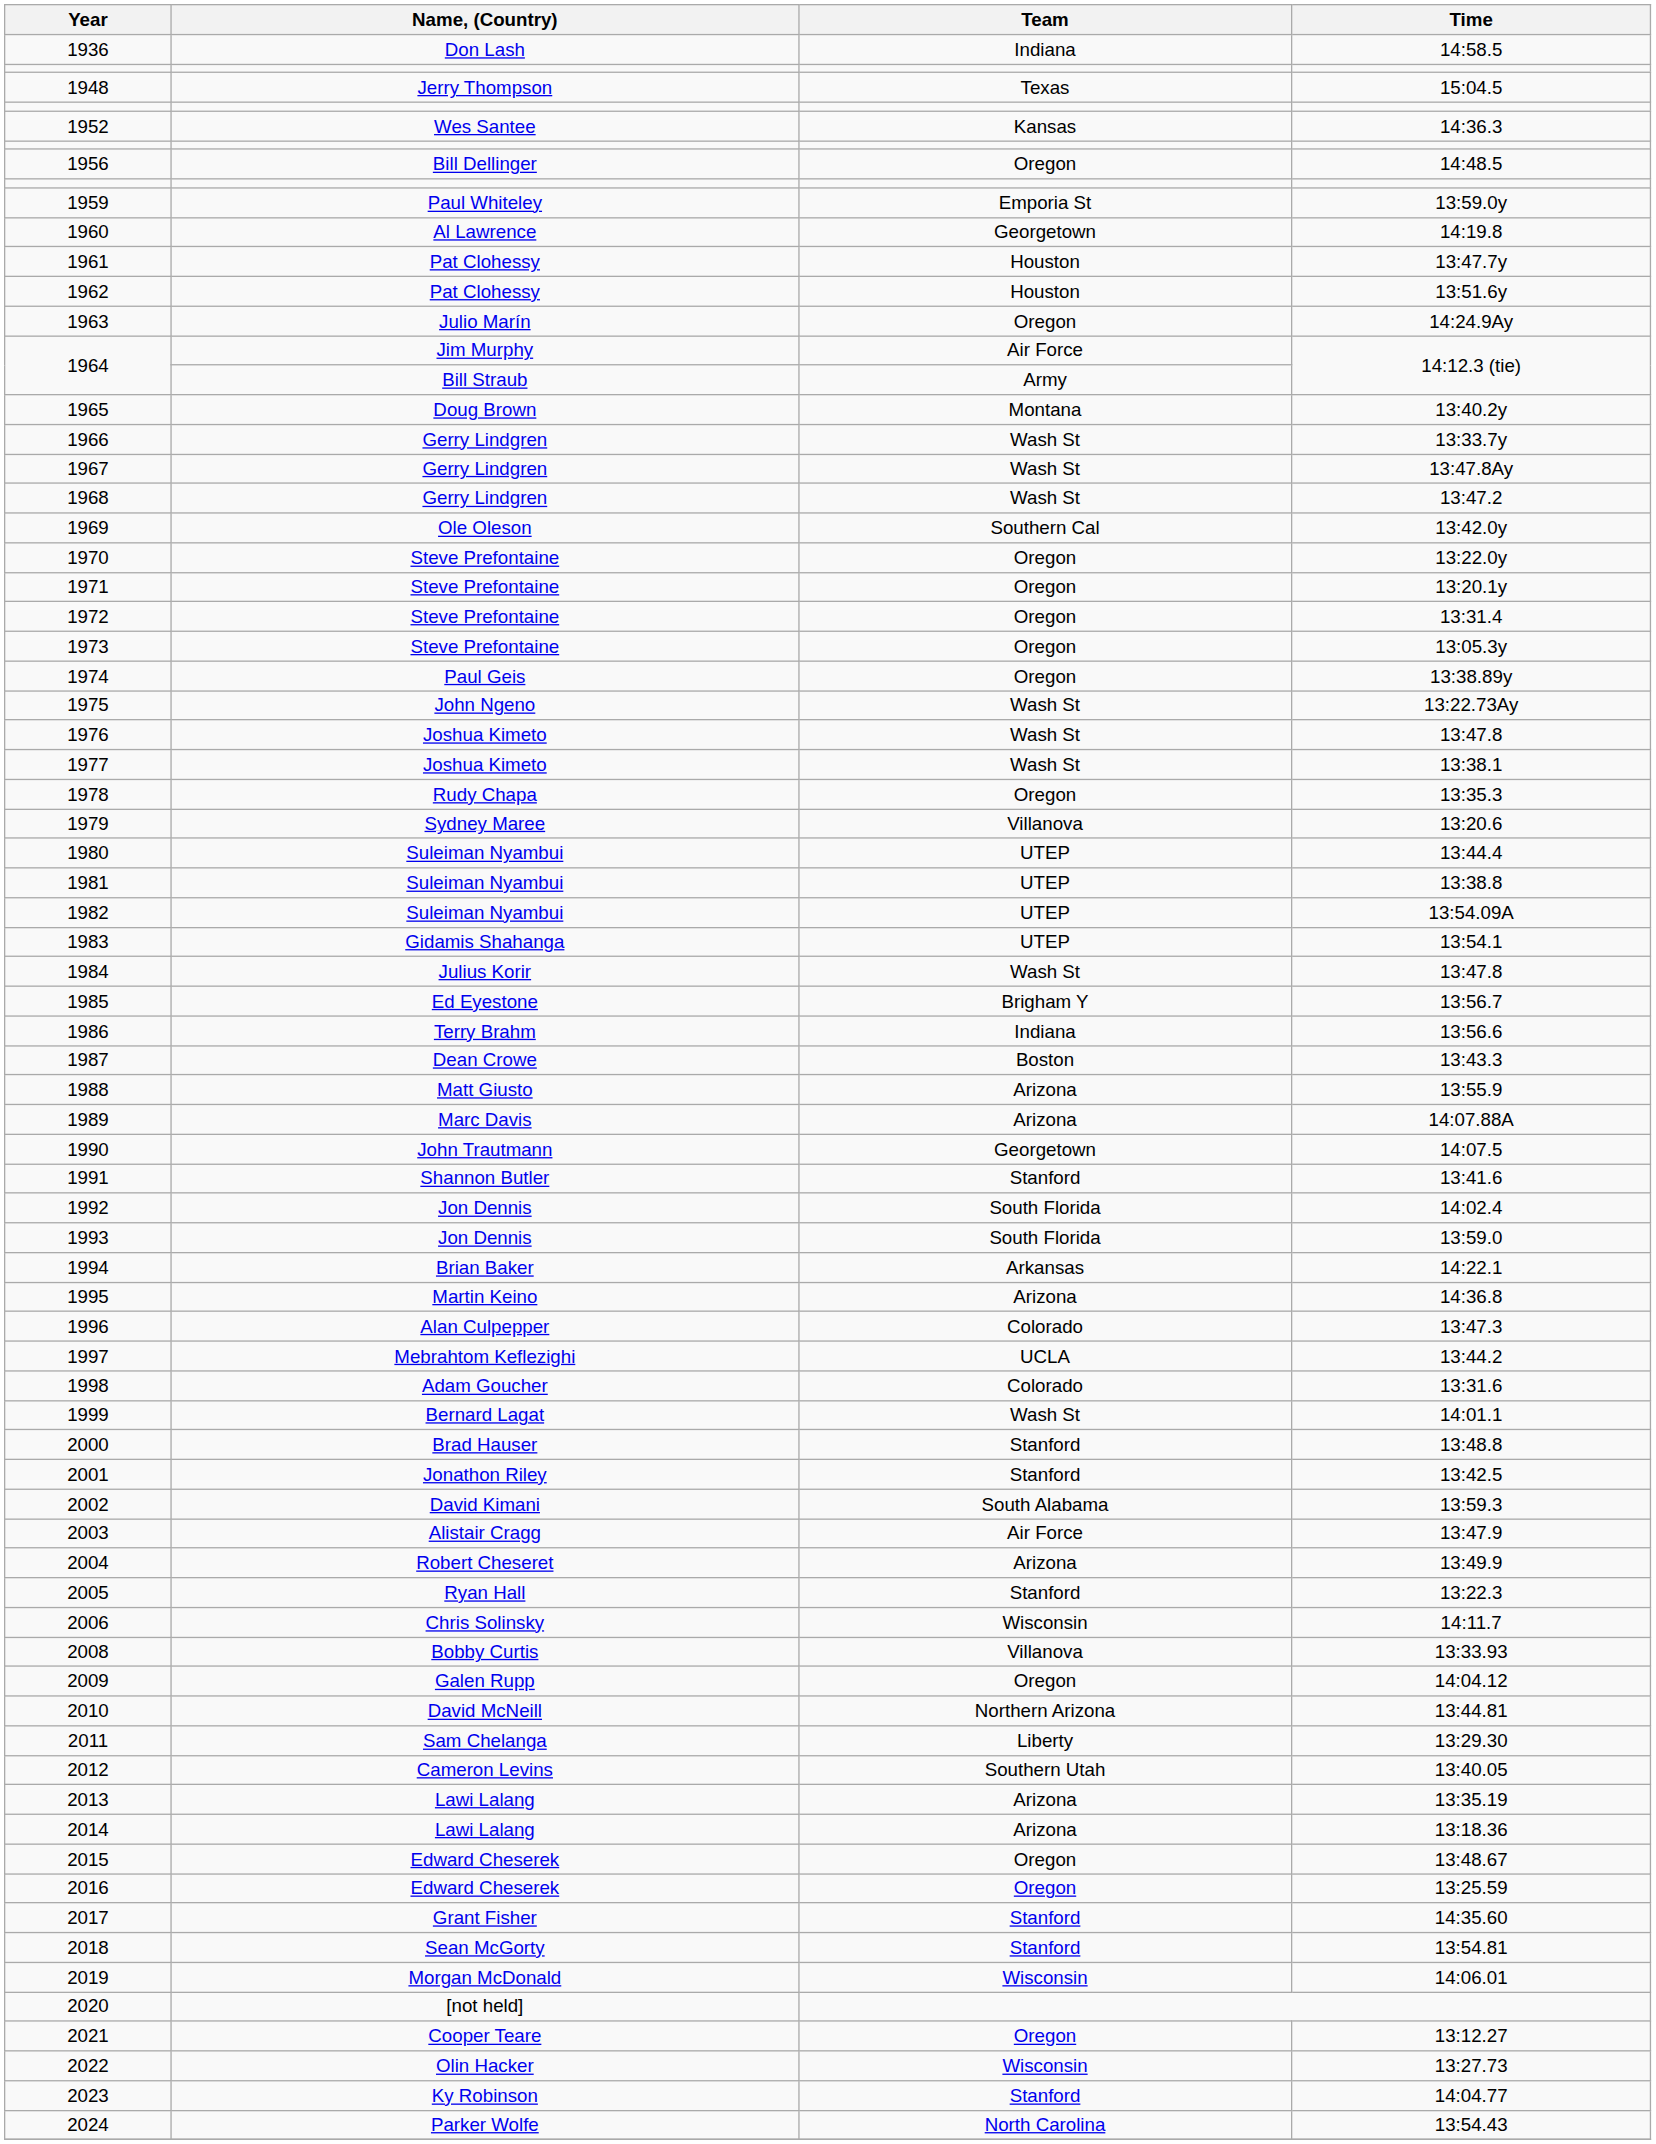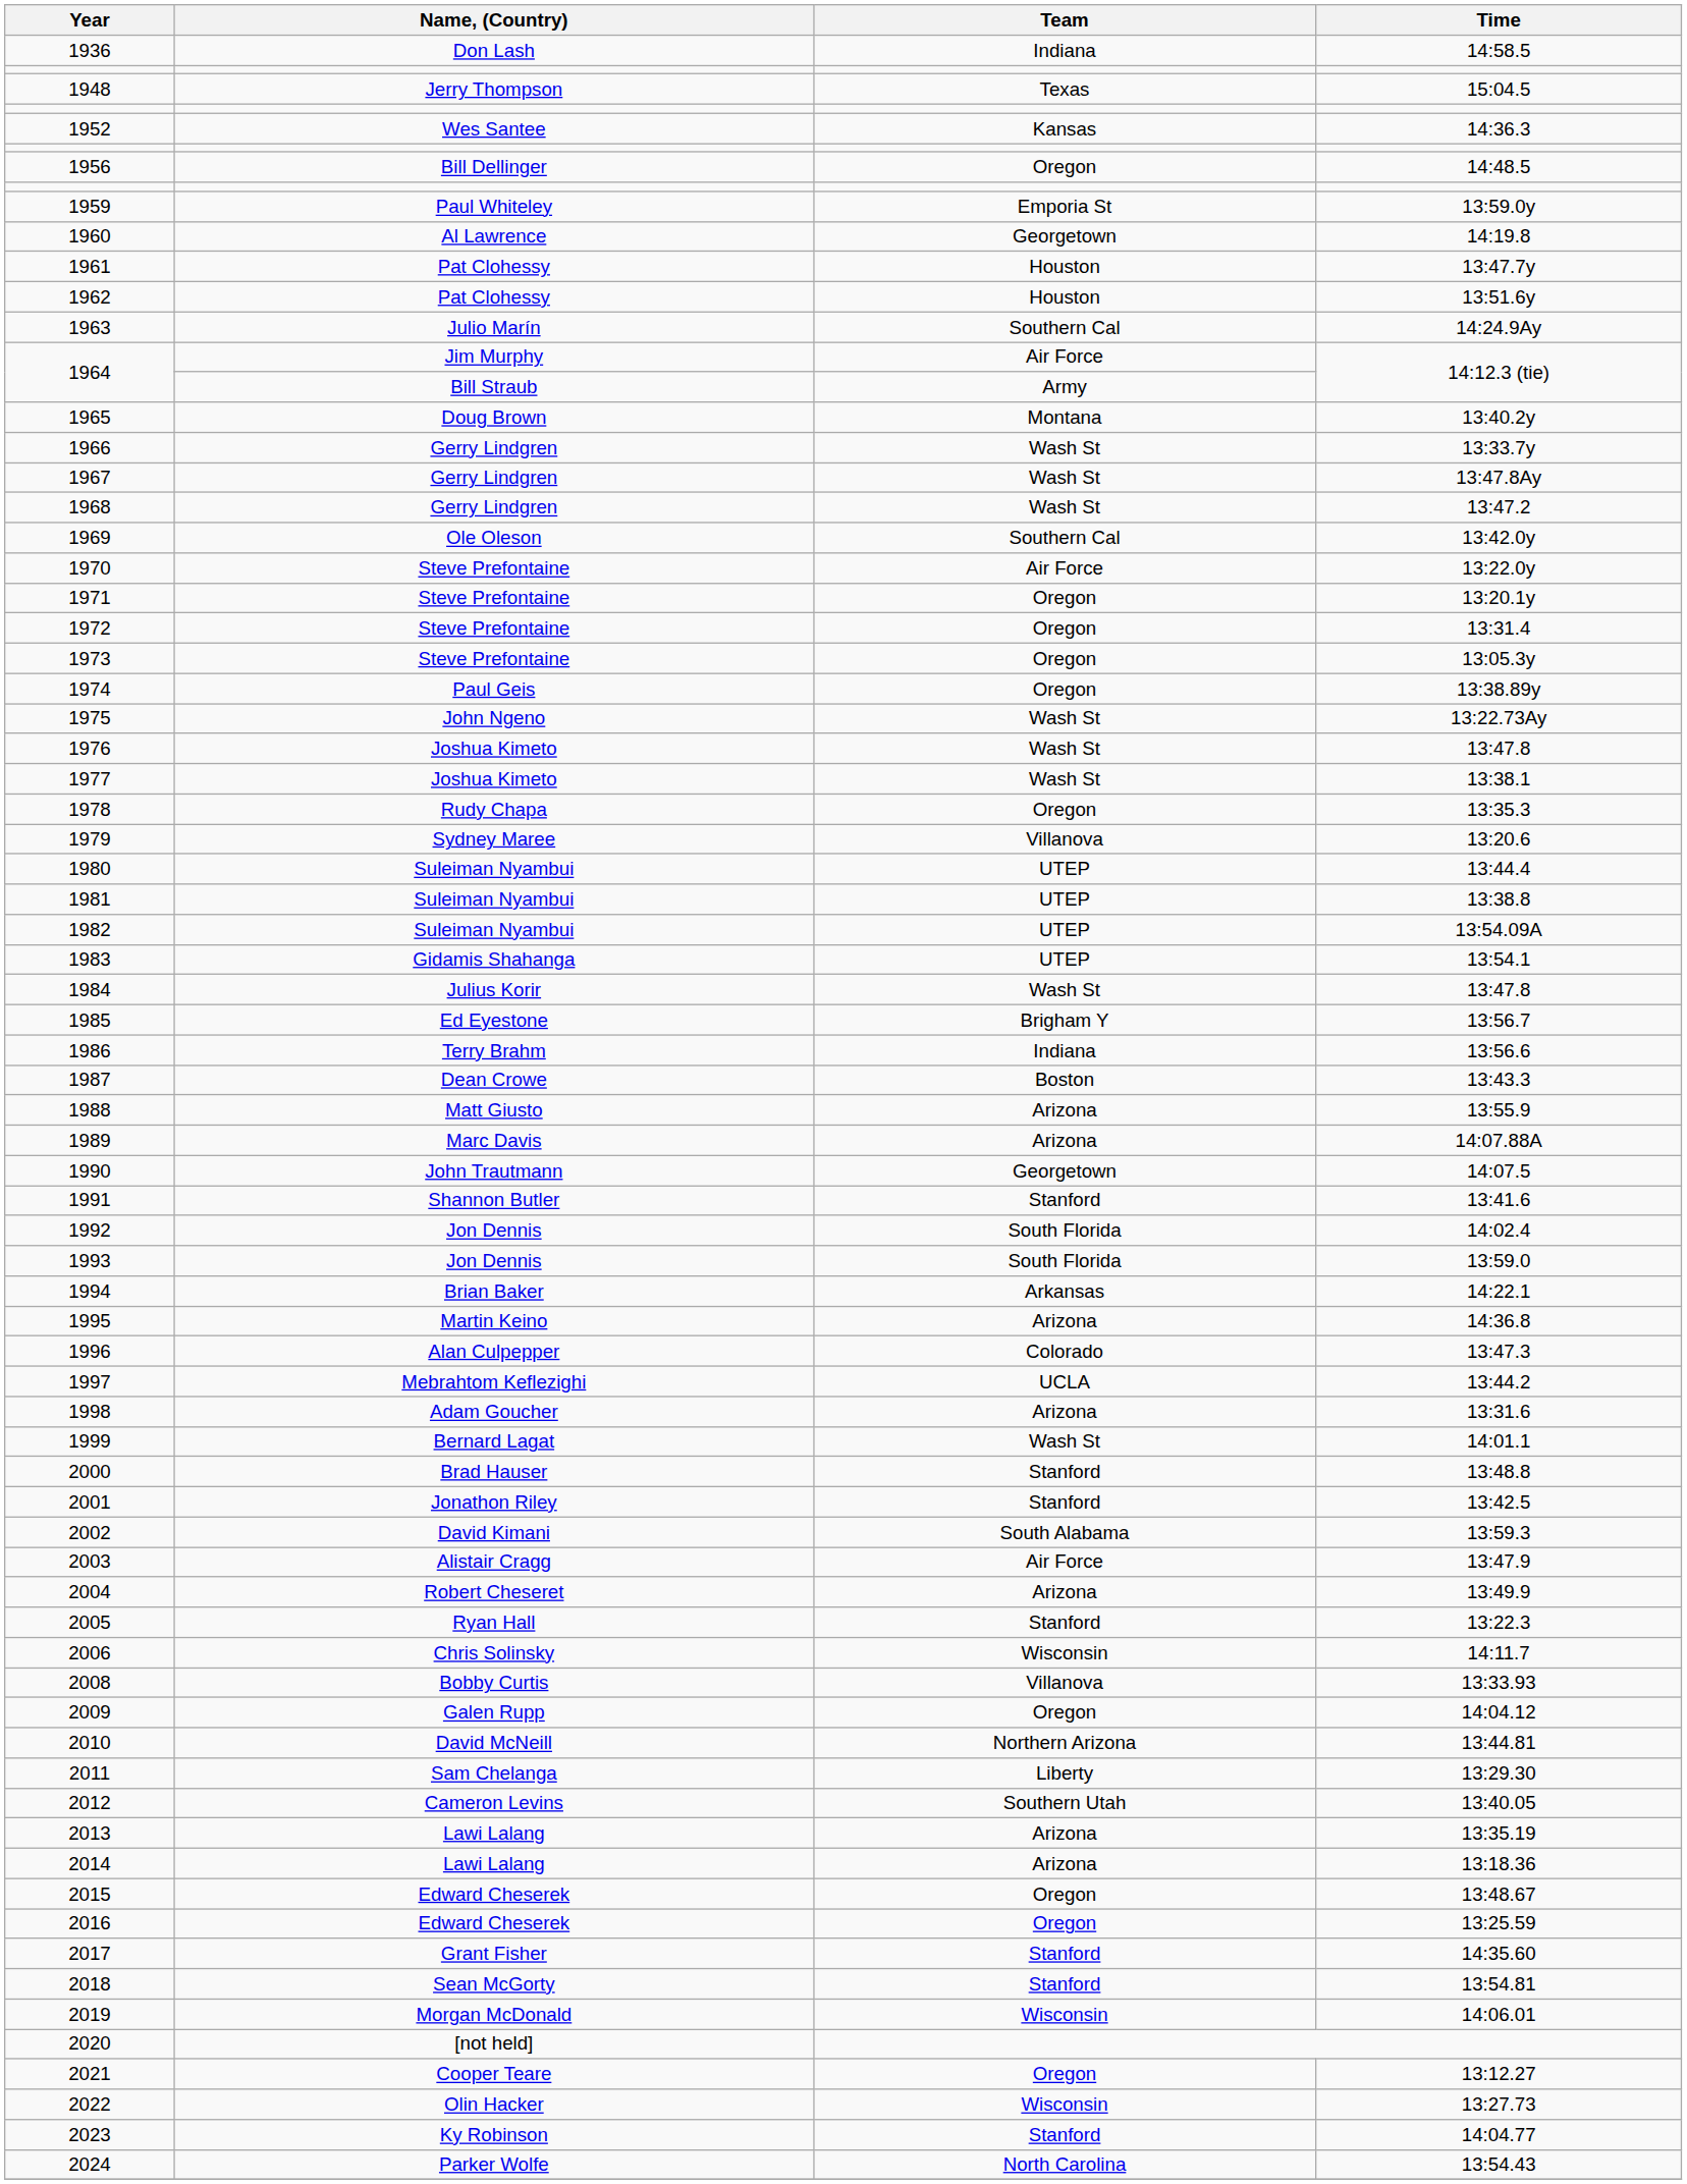 <table class="wikitable sortable" style="font-size:90%; width: 80%; text-align: center;">
 <tr>
 <th>Year</th>
 <th>Name, (Country)</th>
 <th>Team</th>
 <th>Time</th>
 </tr>
 <tr>
 <td>1936</td>
 <td><a href='#'>Don Lash</a></td>
 <td>Indiana</td>
 <td>14:58.5</td>
 </tr>
 <tr>
 <td></td>
 <td></td>
 <td></td>
 </tr>
 <tr>
 <td>1948</td>
 <td><a href='#'>Jerry Thompson</a></td>
 <td>Texas</td>
 <td>15:04.5</td>
 </tr>
 <tr>
 <td></td>
 <td></td>
 <td></td>
 </tr>
 <tr>
 <td>1952</td>
 <td><a href='#'>Wes Santee</a></td>
 <td>Kansas</td>
 <td>14:36.3</td>
 </tr>
 <tr>
 <td></td>
 <td></td>
 <td></td>
 </tr>
 <tr>
 <td>1956</td>
 <td><a href='#'>Bill Dellinger</a></td>
 <td>Oregon</td>
 <td>14:48.5</td>
 </tr>
 <tr>
 <td></td>
 <td></td>
 <td></td>
 </tr>
 <tr>
 <td>1959</td>
 <td><a href='#'>Paul Whiteley</a></td>
 <td>Emporia St</td>
 <td>13:59.0y</td>
 </tr>
 <tr>
 <td>1960</td>
 <td><a href='#'>Al Lawrence</a> </td>
 <td>Georgetown</td>
 <td>14:19.8</td>
 </tr>
 <tr>
 <td>1961</td>
 <td><a href='#'>Pat Clohessy</a> </td>
 <td>Houston</td>
 <td>13:47.7y</td>
 </tr>
 <tr>
 <td>1962</td>
 <td><a href='#'>Pat Clohessy</a> </td>
 <td>Houston</td>
 <td>13:51.6y</td>
 </tr>
 <tr>
 <td>1963</td>
 <td><a href='#'>Julio Marín</a> </td>
-<td>Oregon</td>
+<td>Southern Cal</td>
 <td>14:24.9Ay</td>
 </tr>
 <tr>
 <td rowspan=2>1964</td>
 <td><a href='#'>Jim Murphy</a></td>
 <td>Air Force</td>
 <td rowspan=2>14:12.3 (tie)</td>
 </tr>
 <tr>
 <td><a href='#'>Bill Straub</a></td>
 <td>Army</td>
 </tr>
 <tr>
 <td>1965</td>
 <td><a href='#'>Doug Brown</a></td>
 <td>Montana</td>
 <td>13:40.2y</td>
 </tr>
 <tr>
 <td>1966</td>
 <td><a href='#'>Gerry Lindgren</a></td>
 <td>Wash St</td>
 <td>13:33.7y</td>
 </tr>
 <tr>
 <td>1967</td>
 <td><a href='#'>Gerry Lindgren</a></td>
 <td>Wash St</td>
 <td>13:47.8Ay</td>
 </tr>
 <tr>
 <td>1968</td>
 <td><a href='#'>Gerry Lindgren</a></td>
 <td>Wash St</td>
 <td>13:47.2</td>
 </tr>
 <tr>
 <td>1969</td>
 <td><a href='#'>Ole Oleson</a></td>
 <td>Southern Cal</td>
 <td>13:42.0y</td>
 </tr>
 <tr>
 <td>1970</td>
 <td><a href='#'>Steve Prefontaine</a></td>
-<td>Oregon</td>
+<td>Air Force</td>
 <td>13:22.0y</td>
 </tr>
 <tr>
 <td>1971</td>
 <td><a href='#'>Steve Prefontaine</a></td>
 <td>Oregon</td>
 <td>13:20.1y</td>
 </tr>
 <tr>
 <td>1972</td>
 <td><a href='#'>Steve Prefontaine</a></td>
 <td>Oregon</td>
 <td>13:31.4</td>
 </tr>
 <tr>
 <td>1973</td>
 <td><a href='#'>Steve Prefontaine</a></td>
 <td>Oregon</td>
 <td>13:05.3y</td>
 </tr>
 <tr>
 <td>1974</td>
 <td><a href='#'>Paul Geis</a></td>
 <td>Oregon</td>
 <td>13:38.89y</td>
 </tr>
 <tr>
 <td>1975</td>
 <td><a href='#'>John Ngeno</a> </td>
 <td>Wash St</td>
 <td>13:22.73Ay</td>
 </tr>
 <tr>
 <td>1976</td>
 <td><a href='#'>Joshua Kimeto</a> </td>
 <td>Wash St</td>
 <td>13:47.8</td>
 </tr>
 <tr>
 <td>1977</td>
 <td><a href='#'>Joshua Kimeto</a> </td>
 <td>Wash St</td>
 <td>13:38.1</td>
 </tr>
 <tr>
 <td>1978</td>
 <td><a href='#'>Rudy Chapa</a></td>
 <td>Oregon</td>
 <td>13:35.3</td>
 </tr>
 <tr>
 <td>1979</td>
 <td><a href='#'>Sydney Maree</a> </td>
 <td>Villanova</td>
 <td>13:20.6</td>
 </tr>
 <tr>
 <td>1980</td>
 <td><a href='#'>Suleiman Nyambui</a> </td>
 <td>UTEP</td>
 <td>13:44.4</td>
 </tr>
 <tr>
 <td>1981</td>
 <td><a href='#'>Suleiman Nyambui</a> </td>
 <td>UTEP</td>
 <td>13:38.8</td>
 </tr>
 <tr>
 <td>1982</td>
 <td><a href='#'>Suleiman Nyambui</a> </td>
 <td>UTEP</td>
 <td>13:54.09A</td>
 </tr>
 <tr>
 <td>1983</td>
 <td><a href='#'>Gidamis Shahanga</a> </td>
 <td>UTEP</td>
 <td>13:54.1</td>
 </tr>
 <tr>
 <td>1984</td>
 <td><a href='#'>Julius Korir</a> </td>
 <td>Wash St</td>
 <td>13:47.8</td>
 </tr>
 <tr>
 <td>1985</td>
 <td><a href='#'>Ed Eyestone</a></td>
 <td>Brigham Y</td>
 <td>13:56.7</td>
 </tr>
 <tr>
 <td>1986</td>
 <td><a href='#'>Terry Brahm</a></td>
 <td>Indiana</td>
 <td>13:56.6</td>
 </tr>
 <tr>
 <td>1987</td>
 <td><a href='#'>Dean Crowe</a> </td>
 <td>Boston</td>
 <td>13:43.3</td>
 </tr>
 <tr>
 <td>1988</td>
 <td><a href='#'>Matt Giusto</a></td>
 <td>Arizona</td>
 <td>13:55.9</td>
 </tr>
 <tr>
 <td>1989</td>
 <td><a href='#'>Marc Davis</a></td>
 <td>Arizona</td>
 <td>14:07.88A</td>
 </tr>
 <tr>
 <td>1990</td>
 <td><a href='#'>John Trautmann</a></td>
 <td>Georgetown</td>
 <td>14:07.5</td>
 </tr>
 <tr>
 <td>1991</td>
 <td><a href='#'>Shannon Butler</a></td>
 <td>Stanford</td>
 <td>13:41.6</td>
 </tr>
 <tr>
 <td>1992</td>
 <td><a href='#'>Jon Dennis</a> </td>
 <td>South Florida</td>
 <td>14:02.4</td>
 </tr>
 <tr>
 <td>1993</td>
 <td><a href='#'>Jon Dennis</a> </td>
 <td>South Florida</td>
 <td>13:59.0</td>
 </tr>
 <tr>
 <td>1994</td>
 <td><a href='#'>Brian Baker</a></td>
 <td>Arkansas</td>
 <td>14:22.1</td>
 </tr>
 <tr>
 <td>1995</td>
 <td><a href='#'>Martin Keino</a> </td>
 <td>Arizona</td>
 <td>14:36.8</td>
 </tr>
 <tr>
 <td>1996</td>
 <td><a href='#'>Alan Culpepper</a></td>
 <td>Colorado</td>
 <td>13:47.3</td>
 </tr>
 <tr>
 <td>1997</td>
 <td><a href='#'>Mebrahtom Keflezighi</a> </td>
 <td>UCLA</td>
 <td>13:44.2</td>
 </tr>
 <tr>
 <td>1998</td>
 <td><a href='#'>Adam Goucher</a></td>
-<td>Colorado</td>
+<td>Arizona</td>
 <td>13:31.6</td>
 </tr>
 <tr>
 <td>1999</td>
 <td><a href='#'>Bernard Lagat</a> </td>
 <td>Wash St</td>
 <td>14:01.1</td>
 </tr>
 <tr>
 <td>2000</td>
 <td><a href='#'>Brad Hauser</a></td>
 <td>Stanford</td>
 <td>13:48.8</td>
 </tr>
 <tr>
 <td>2001</td>
 <td><a href='#'>Jonathon Riley</a></td>
 <td>Stanford</td>
 <td>13:42.5</td>
 </tr>
 <tr>
 <td>2002</td>
 <td><a href='#'>David Kimani</a> </td>
 <td>South Alabama</td>
 <td>13:59.3</td>
 </tr>
 <tr>
 <td>2003</td>
 <td><a href='#'>Alistair Cragg</a> </td>
 <td>Air Force</td>
 <td>13:47.9</td>
 </tr>
 <tr>
 <td>2004</td>
 <td><a href='#'>Robert Cheseret</a> </td>
 <td>Arizona</td>
 <td>13:49.9</td>
 </tr>
 <tr>
 <td>2005</td>
 <td><a href='#'>Ryan Hall</a></td>
 <td>Stanford</td>
 <td>13:22.3</td>
 </tr>
 <tr>
 <td>2006</td>
 <td><a href='#'>Chris Solinsky</a></td>
 <td>Wisconsin</td>
 <td>14:11.7</td>
 </tr>
 <tr>
 <td>2008</td>
 <td><a href='#'>Bobby Curtis</a></td>
 <td>Villanova</td>
 <td>13:33.93</td>
 </tr>
 <tr>
 <td>2009</td>
 <td><a href='#'>Galen Rupp</a></td>
 <td>Oregon</td>
 <td>14:04.12</td>
 </tr>
 <tr>
 <td>2010</td>
 <td><a href='#'>David McNeill</a> </td>
 <td>Northern Arizona</td>
 <td>13:44.81</td>
 </tr>
 <tr>
 <td>2011</td>
 <td><a href='#'>Sam Chelanga</a></td>
 <td>Liberty</td>
 <td>13:29.30</td>
 </tr>
 <tr>
 <td>2012</td>
 <td><a href='#'>Cameron Levins</a> </td>
 <td>Southern Utah</td>
 <td>13:40.05</td>
 </tr>
 <tr>
 <td>2013</td>
 <td><a href='#'>Lawi Lalang</a> </td>
 <td>Arizona</td>
 <td>13:35.19</td>
 </tr>
 <tr>
 <td>2014</td>
 <td><a href='#'>Lawi Lalang</a> </td>
 <td>Arizona</td>
 <td>13:18.36</td>
 </tr>
 <tr>
 <td>2015</td>
 <td><a href='#'>Edward Cheserek</a> </td>
 <td>Oregon</td>
 <td>13:48.67</td>
 </tr>
 <tr>
 <td>2016</td>
 <td><a href='#'>Edward Cheserek</a></td>
 <td><a href='#'>Oregon</a></td>
 <td>13:25.59</td>
 </tr>
 <tr>
 <td>2017</td>
 <td><a href='#'>Grant Fisher</a></td>
 <td><a href='#'>Stanford</a></td>
 <td>14:35.60</td>
 </tr>
 <tr>
 <td>2018</td>
 <td><a href='#'>Sean McGorty</a></td>
 <td><a href='#'>Stanford</a></td>
 <td>13:54.81</td>
 </tr>
 <tr>
 <td>2019</td>
 <td><a href='#'>Morgan McDonald</a> </td>
 <td><a href='#'>Wisconsin</a></td>
 <td>14:06.01</td>
 </tr>
 <tr>
 <td>2020</td>
 <td>[not held]</td>
 </tr>
 <tr>
 <td>2021</td>
 <td><a href='#'>Cooper Teare</a></td>
 <td><a href='#'>Oregon</a></td>
 <td>13:12.27</td>
 </tr>
 <tr>
 <td>2022</td>
 <td><a href='#'>Olin Hacker</a></td>
 <td><a href='#'>Wisconsin</a></td>
 <td>13:27.73</td>
 </tr>
 <tr>
 <td>2023</td>
 <td><a href='#'>Ky Robinson</a> </td>
 <td><a href='#'>Stanford</a></td>
 <td>14:04.77</td>
 </tr>
 <tr>
 <td>2024</td>
 <td><a href='#'>Parker Wolfe</a></td>
 <td><a href='#'>North Carolina</a></td>
 <td>13:54.43</td>
 </tr>
 <tr>
 </tr>
 </table>
